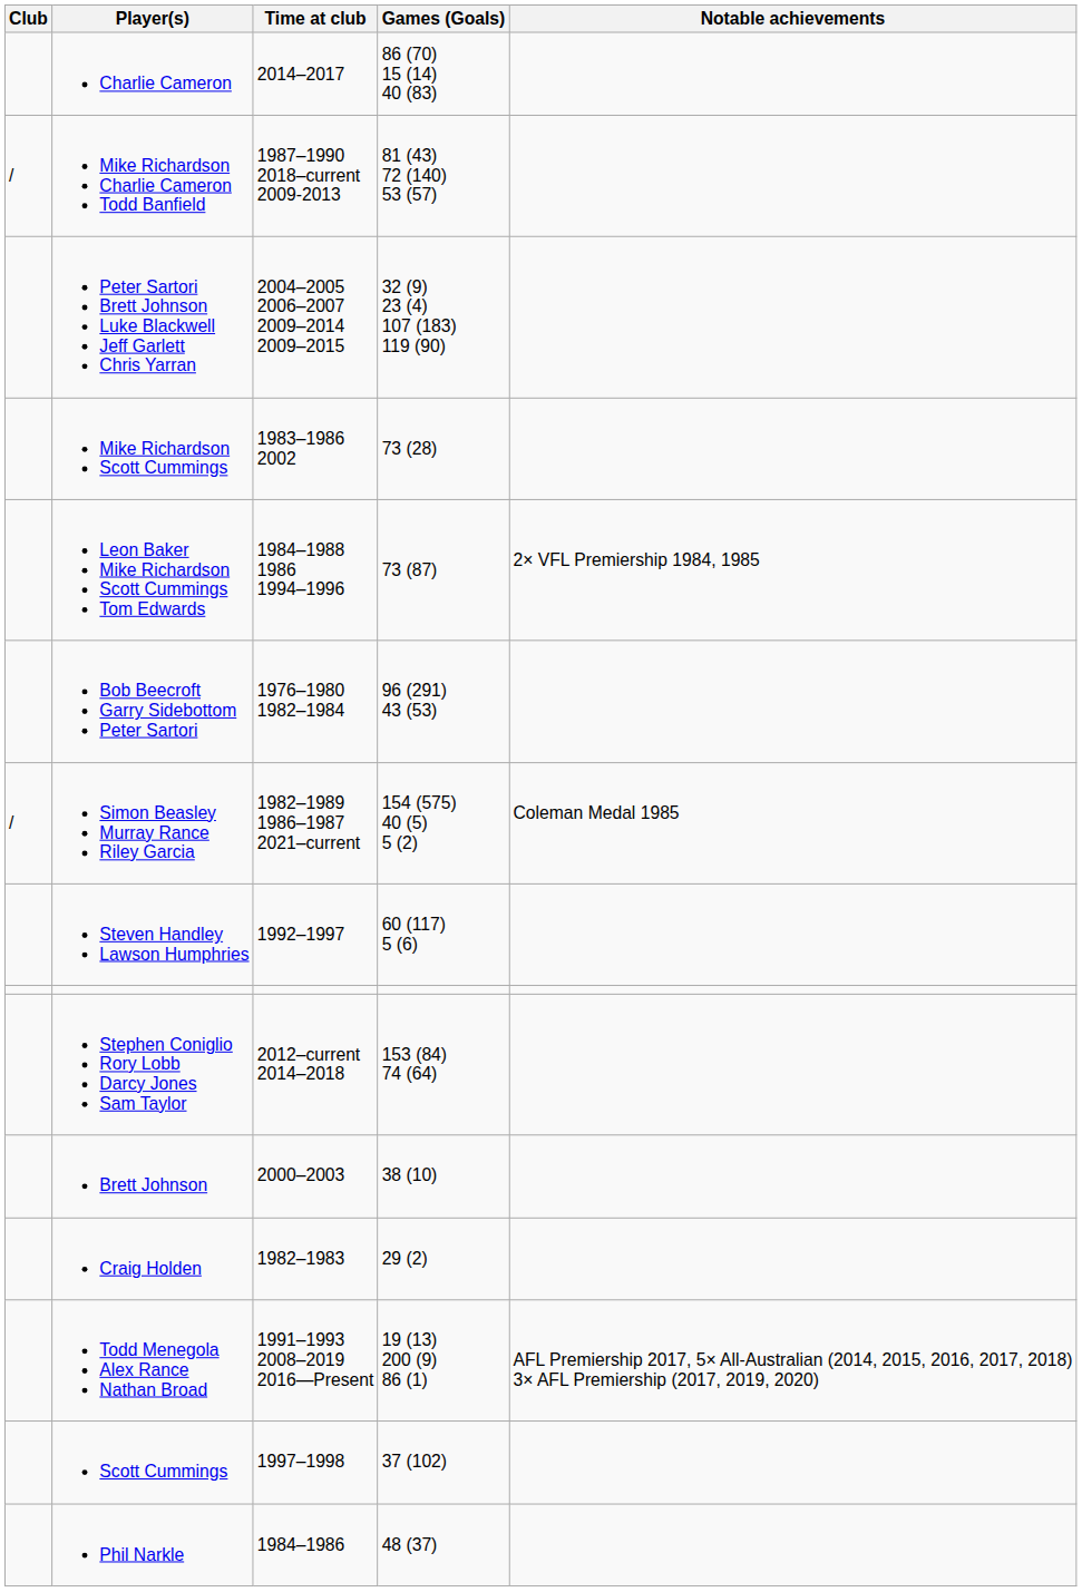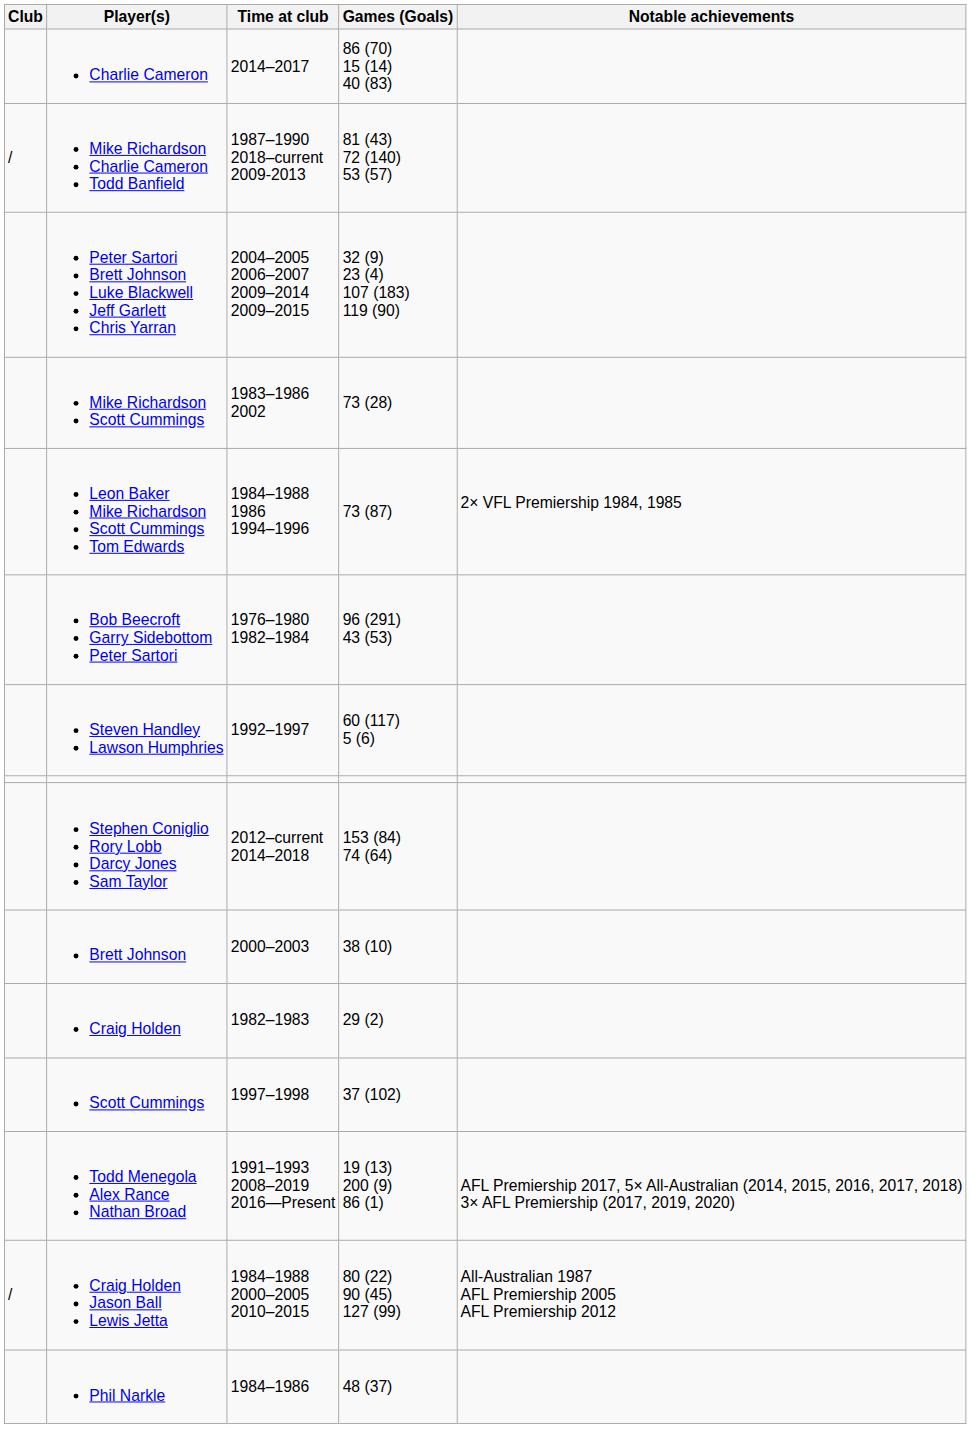 <table class="wikitable">
 <tr>
 <th>Club</th>
 <th>Player(s)</th>
 <th>Time at club</th>
 <th>Games (Goals)</th>
 <th>Notable achievements</th>
 </tr>
 <tr>
 <td></td>
 <td><br><ul><li><a href='#'>Charlie Cameron</a></li></ul></td>
 <td>2014–2017</td>
 <td>86 (70)<br>15 (14)<br>40 (83)</td>
 <td></td>
 </tr>
 <tr>
 <td>/</td>
 <td><br><ul><li><a href='#'>Mike Richardson</a></li><li><a href='#'>Charlie Cameron</a></li><li><a href='#'>Todd Banfield</a></li></ul></td>
 <td>1987–1990<br>2018–current<br>2009-2013</td>
 <td>81 (43)<br>72 (140)<br>53 (57)</td>
 <td></td>
 </tr>
 <tr>
 <td></td>
 <td><br><ul><li><a href='#'>Peter Sartori</a></li><li><a href='#'>Brett Johnson</a></li><li><a href='#'>Luke Blackwell</a></li><li><a href='#'>Jeff Garlett</a></li><li><a href='#'>Chris Yarran</a></li></ul></td>
 <td>2004–2005<br>2006–2007<br>2009–2014<br>2009–2015</td>
 <td>32 (9)<br>23 (4)<br>107 (183)<br>119 (90)</td>
 <td></td>
 </tr>
 <tr>
 <td></td>
 <td><br><ul><li><a href='#'>Mike Richardson</a></li><li><a href='#'>Scott Cummings</a></li></ul></td>
 <td>1983–1986<br>2002</td>
 <td>73 (28)</td>
 <td></td>
 </tr>
 <tr>
 <td></td>
 <td><br><ul><li><a href='#'>Leon Baker</a></li><li><a href='#'>Mike Richardson</a></li><li><a href='#'>Scott Cummings</a></li><li><a href='#'>Tom Edwards</a></li></ul></td>
 <td>1984–1988<br>1986<br>1994–1996</td>
 <td>73 (87)</td>
 <td>2× VFL Premiership 1984, 1985<br><br></td>
 </tr>
 <tr>
 <td></td>
 <td><br><ul><li><a href='#'>Bob Beecroft</a></li><li><a href='#'>Garry Sidebottom</a></li><li><a href='#'>Peter Sartori</a></li></ul></td>
 <td>1976–1980<br>1982–1984</td>
 <td>96 (291)<br>43 (53)</td>
 <td></td>
 </tr>
 <tr>
-<td>/</td>
-<td><br><ul><li><a href='#'>Simon Beasley</a></li><li><a href='#'>Murray Rance</a></li><li><a href='#'>Riley Garcia</a></li></ul></td>
-<td>1982–1989<br>1986–1987<br>2021–current</td>
-<td>154 (575)<br>40 (5)<br>5 (2)</td>
-<td>Coleman Medal 1985<br><br></td>
-</tr>
-<tr>
 <td></td>
 <td><br><ul><li><a href='#'>Steven Handley</a></li><li><a href='#'>Lawson Humphries</a></li></ul></td>
 <td>1992–1997</td>
 <td>60 (117)<br>5 (6)</td>
 <td></td>
 </tr>
 <tr>
 <td></td>
 <td></td>
 <td></td>
 <td></td>
 <td></td>
 </tr>
 <tr>
 <td></td>
 <td><br><ul><li><a href='#'>Stephen Coniglio</a></li><li><a href='#'>Rory Lobb</a></li><li><a href='#'>Darcy Jones</a></li><li><a href='#'>Sam Taylor</a></li></ul></td>
 <td>2012–current<br>2014–2018</td>
 <td>153 (84)<br>74 (64)</td>
 <td></td>
 </tr>
 <tr>
 <td></td>
 <td><br><ul><li><a href='#'>Brett Johnson</a></li></ul></td>
 <td>2000–2003</td>
 <td>38 (10)</td>
 <td></td>
 </tr>
 <tr>
 <td></td>
 <td><br><ul><li><a href='#'>Craig Holden</a></li></ul></td>
 <td>1982–1983</td>
 <td>29 (2)</td>
 <td></td>
 </tr>
 <tr>
 <td></td>
+<td><br><ul><li><a href='#'>Scott Cummings</a></li></ul></td>
+<td>1997–1998</td>
+<td>37 (102)</td>
+<td></td>
+</tr>
+<tr>
+<td></td>
 <td><br><ul><li><a href='#'>Todd Menegola</a></li><li><a href='#'>Alex Rance</a></li><li><a href='#'>Nathan Broad</a></li></ul></td>
 <td>1991–1993<br>2008–2019<br>2016—Present</td>
 <td>19 (13)<br>200 (9)<br>86 (1)</td>
 <td><br>AFL Premiership 2017, 5× All-Australian (2014, 2015, 2016, 2017, 2018)<br>3× AFL Premiership (2017, 2019, 2020)</td>
 </tr>
 <tr>
-<td></td>
-<td><br><ul><li><a href='#'>Scott Cummings</a></li></ul></td>
-<td>1997–1998</td>
-<td>37 (102)</td>
-<td></td>
+<td>/</td>
+<td><br><ul><li><a href='#'>Craig Holden</a></li><li><a href='#'>Jason Ball</a></li><li><a href='#'>Lewis Jetta</a></li></ul></td>
+<td>1984–1988<br>2000–2005<br>2010–2015</td>
+<td>80 (22)<br>90 (45)<br>127 (99)</td>
+<td>All-Australian 1987<br>AFL Premiership 2005<br>AFL Premiership 2012</td>
 </tr>
 <tr>
 <td></td>
 <td><br><ul><li><a href='#'>Phil Narkle</a></li></ul></td>
 <td>1984–1986</td>
 <td>48 (37)</td>
 <td></td>
 </tr>
 </table>
